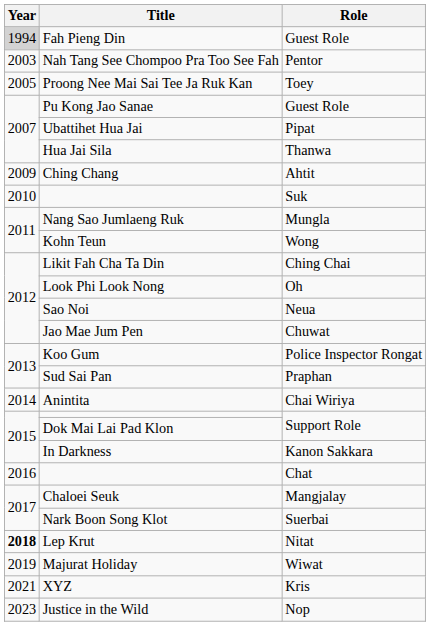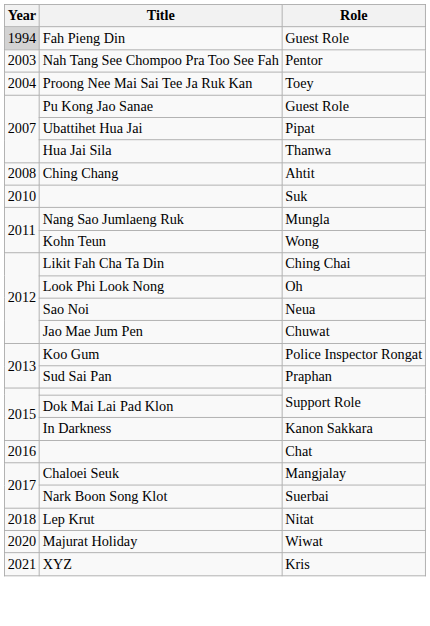 <table class="wikitable">
 <tr>
 <th>Year</th>
 <th>Title</th>
 <th>Role</th>
 </tr>
 <tr>
 <td style="background: lightgrey;">1994</td>
 <td>Fah Pieng Din</td>
 <td>Guest Role</td>
 </tr>
 <tr>
 <td>2003</td>
 <td>Nah Tang See Chompoo Pra Too See Fah</td>
 <td>Pentor</td>
 </tr>
 <tr>
-<td>2005</td>
+<td>2004</td>
 <td>Proong Nee Mai Sai Tee Ja Ruk Kan</td>
 <td>Toey</td>
 </tr>
 <tr>
 <td rowspan = "3">2007</td>
 <td>Pu Kong Jao Sanae</td>
 <td>Guest Role</td>
 </tr>
 <tr>
 <td>Ubattihet Hua Jai</td>
 <td>Pipat</td>
 </tr>
 <tr>
 <td>Hua Jai Sila</td>
 <td>Thanwa</td>
 </tr>
 <tr>
-<td>2009</td>
+<td>2008</td>
 <td>Ching Chang</td>
 <td>Ahtit</td>
 </tr>
 <tr>
 <td>2010</td>
 <td></td>
 <td>Suk</td>
 </tr>
 <tr>
 <td rowspan = "2">2011</td>
 <td>Nang Sao Jumlaeng Ruk</td>
 <td>Mungla</td>
 </tr>
 <tr>
 <td>Kohn Teun</td>
 <td>Wong</td>
 </tr>
 <tr>
 <td rowspan = "4">2012</td>
 <td>Likit Fah Cha Ta Din</td>
 <td>Ching Chai</td>
 </tr>
 <tr>
 <td>Look Phi Look Nong</td>
 <td>Oh</td>
 </tr>
 <tr>
 <td>Sao Noi</td>
 <td>Neua</td>
 </tr>
 <tr>
 <td>Jao Mae Jum Pen</td>
 <td>Chuwat</td>
 </tr>
 <tr>
 <td rowspan = "2">2013</td>
 <td>Koo Gum</td>
 <td>Police Inspector Rongat</td>
 </tr>
 <tr>
 <td>Sud Sai Pan</td>
 <td>Praphan</td>
 </tr>
 <tr>
-<td>2014</td>
-<td>Anintita</td>
-<td>Chai Wiriya</td>
-</tr>
-<tr>
 <td rowspan = "3">2015</td>
 <td></td>
 <td rowspan = "2">Support Role</td>
 </tr>
 <tr>
 <td>Dok Mai Lai Pad Klon</td>
 </tr>
 <tr>
 <td>In Darkness</td>
 <td>Kanon Sakkara</td>
 </tr>
 <tr>
 <td>2016</td>
 <td></td>
 <td>Chat</td>
 </tr>
 <tr>
 <td rowspan = "2">2017</td>
 <td>Chaloei Seuk</td>
 <td>Mangjalay</td>
 </tr>
 <tr>
 <td>Nark Boon Song Klot</td>
 <td>Suerbai</td>
 </tr>
 <tr>
-<td><strong>2018</strong></td>
+<td>2018</td>
 <td>Lep Krut</td>
 <td>Nitat</td>
 </tr>
 <tr>
-<td>2019</td>
+<td>2020</td>
 <td>Majurat Holiday</td>
 <td>Wiwat</td>
 </tr>
 <tr>
 <td>2021</td>
 <td>XYZ</td>
 <td>Kris</td>
 </tr>
-<tr>
-<td>2023</td>
-<td>Justice in the Wild</td>
-<td>Nop</td>
-</tr>
 </table>
